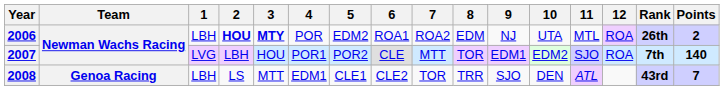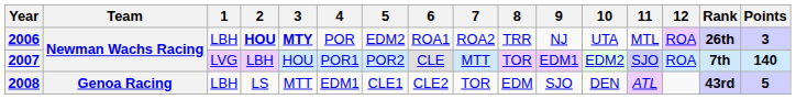 <table class="wikitable" style="text-align:center; font-size:90%">
 <tr>
 <th>Year</th>
 <th>Team</th>
 <th>1</th>
 <th>2</th>
 <th>3</th>
 <th>4</th>
 <th>5</th>
 <th>6</th>
 <th>7</th>
 <th>8</th>
 <th>9</th>
 <th>10</th>
 <th>11</th>
 <th>12</th>
 <th>Rank</th>
 <th>Points</th>
 </tr>
 <tr>
 <th><a href='#'>2006</a></th>
 <th rowspan=2><a href='#'>Newman Wachs Racing</a></th>
 <td><a href='#'>LBH</a></td>
 <td><strong><a href='#'>HOU</a></strong></td>
 <td><strong><a href='#'>MTY</a></strong></td>
 <td><a href='#'>POR</a></td>
 <td><a href='#'>EDM2</a></td>
 <td><a href='#'>ROA1</a></td>
 <td><a href='#'>ROA2</a></td>
-<td><a href='#'>EDM</a></td>
+<td><a href='#'>TRR</a></td>
 <td><a href='#'>NJ</a></td>
 <td><a href='#'>UTA</a></td>
 <td><a href='#'>MTL</a></td>
 <td style="background:#EFCFFF;"><a href='#'>ROA</a><br></td>
 <th style="background:#CFCFFF;">26th</th>
-<th style="background:#CFCFFF;">2</th>
+<th style="background:#CFCFFF;">3</th>
 </tr>
 <tr>
 <th><a href='#'>2007</a></th>
 <td style="background:#EFCFFF;"><a href='#'>LVG</a><br></td>
 <td style="background:#EFCFFF;"><a href='#'>LBH</a><br></td>
 <td style="background:#CFEAFF;"><a href='#'>HOU</a><br></td>
 <td style="background:#CFEAFF;"><a href='#'>POR1</a><br></td>
 <td style="background:#CFEAFF;"><a href='#'>POR2</a><br></td>
 <td style="background:#DFDFDF;"><a href='#'>CLE</a><br></td>
 <td style="background:#CFEAFF;"><a href='#'>MTT</a><br></td>
 <td style="background:#EFCFFF;"><a href='#'>TOR</a><br></td>
 <td style="background:#EFCFFF;"><a href='#'>EDM1</a><br></td>
 <td style="background:#DFFFDF;"><a href='#'>EDM2</a><br></td>
 <td style="background:#CFCFFF;"><a href='#'>SJO</a><br></td>
 <td style="background:#CFEAFF;"><a href='#'>ROA</a><br></td>
 <th style="background:#CFEAFF;">7th</th>
 <th style="background:#CFEAFF;">140</th>
 </tr>
 <tr>
 <th><a href='#'>2008</a></th>
 <th><a href='#'>Genoa Racing</a></th>
 <td><a href='#'>LBH</a></td>
 <td><a href='#'>LS</a></td>
 <td><a href='#'>MTT</a></td>
 <td><a href='#'>EDM1</a></td>
 <td><a href='#'>CLE1</a></td>
 <td><a href='#'>CLE2</a></td>
 <td><a href='#'>TOR</a></td>
-<td><a href='#'>TRR</a></td>
+<td><a href='#'>EDM</a></td>
 <td><a href='#'>SJO</a></td>
 <td><a href='#'>DEN</a></td>
 <td style="background:#EFCFFF;"><em><a href='#'>ATL</a></em><br></td>
 <td></td>
 <th style="background:#CFCFFF;">43rd</th>
-<th style="background:#CFCFFF;">7</th>
+<th style="background:#CFCFFF;">5</th>
 </tr>
 </table>
